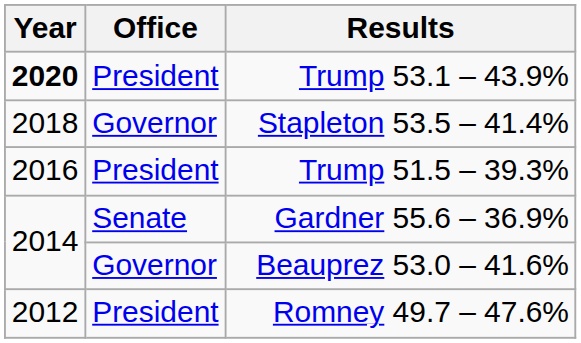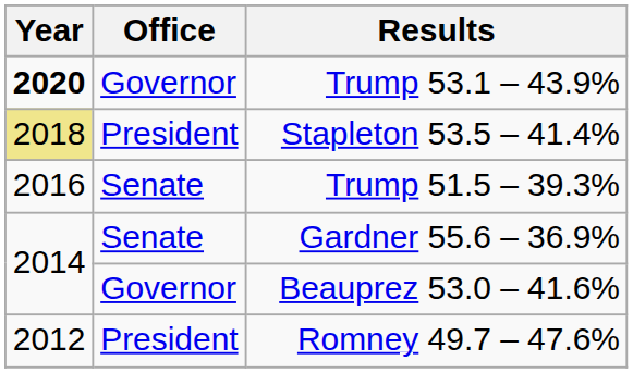 <table class=wikitable>
 <tr>
 <th width="30">Year</th>
 <th width="60">Office</th>
 <th width="180">Results</th>
 </tr>
 <tr>
 <td><strong>2020</strong></td>
-<td><a href='#'>President</a></td>
+<td><a href='#'>Governor</a></td>
 <td align="right" ><a href='#'>Trump</a> 53.1 – 43.9%</td>
 </tr>
 <tr>
-<td>2018</td>
-<td><a href='#'>Governor</a></td>
+<td style="background: khaki;">2018</td>
+<td><a href='#'>President</a></td>
 <td align="right" ><a href='#'>Stapleton</a> 53.5 – 41.4%</td>
 </tr>
 <tr>
 <td>2016</td>
-<td><a href='#'>President</a></td>
+<td><a href='#'>Senate</a></td>
 <td align="right" ><a href='#'>Trump</a> 51.5 – 39.3%</td>
 </tr>
 <tr>
 <td rowspan="2">2014</td>
 <td><a href='#'>Senate</a></td>
 <td align="right" ><a href='#'>Gardner</a> 55.6 – 36.9%</td>
 </tr>
 <tr>
 <td><a href='#'>Governor</a></td>
 <td align="right" ><a href='#'>Beauprez</a> 53.0 – 41.6%</td>
 </tr>
 <tr>
 <td>2012</td>
 <td><a href='#'>President</a></td>
 <td align="right" ><a href='#'>Romney</a> 49.7 – 47.6%</td>
 </tr>
 </table>
